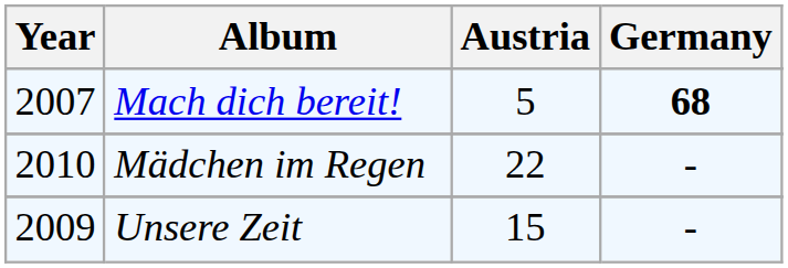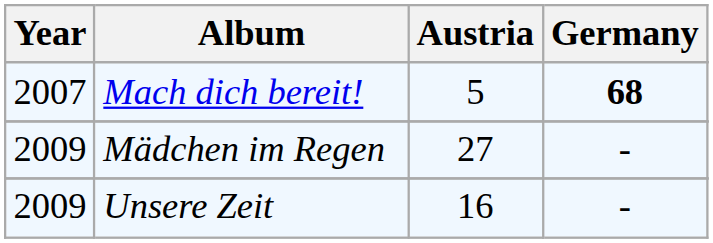 <table class="wikitable">
 <tr>
 <th>Year</th>
 <th width="130">Album</th>
 <th>Austria</th>
 <th>Germany</th>
 </tr>
 <tr>
 </tr>
 <tr bgcolor="#F0F8FF">
 <td align="left" valign="top">2007</td>
 <td align="left" valign="top"><em><a href='#'>Mach dich bereit!</a></em></td>
 <td align="center" valign="top">5</td>
 <td align="center" valign="top"><strong>68</strong></td>
 </tr>
 <tr>
 </tr>
 <tr bgcolor="#F0F8FF">
-<td align="left" valign="top">2010</td>
+<td align="left" valign="top">2009</td>
 <td align="left" valign="top"><em>Mädchen im Regen</em></td>
-<td align="center" valign="top">22</td>
+<td align="center" valign="top">27</td>
 <td align="center" valign="top">-</td>
 </tr>
 <tr>
 </tr>
 <tr bgcolor="#F0F8FF">
 <td align="left" valign="top">2009</td>
 <td align="left" valign="top"><em>Unsere Zeit</em></td>
-<td align="center" valign="top">15</td>
+<td align="center" valign="top">16</td>
 <td align="center" valign="top">-</td>
 </tr>
 </table>
